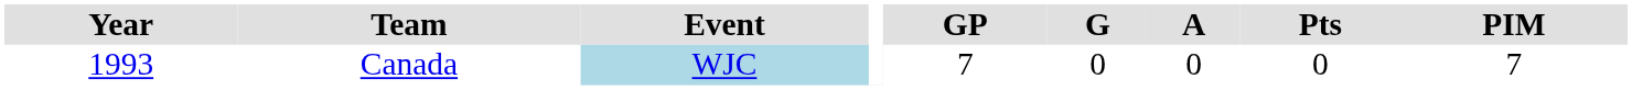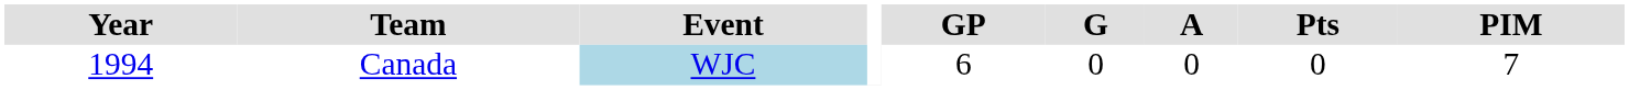 <table border="0" cellpadding="1" cellspacing="0" style="text-align:center; width:50em">
 <tr bgcolor="#e0e0e0">
 <th>Year</th>
 <th>Team</th>
 <th>Event</th>
 <th rowspan="99" bgcolor="#ffffff"></th>
 <th>GP</th>
 <th>G</th>
 <th>A</th>
 <th>Pts</th>
 <th>PIM</th>
 </tr>
 <tr>
-<td><a href='#'>1993</a></td>
+<td><a href='#'>1994</a></td>
 <td><a href='#'>Canada</a></td>
 <td style="background: lightblue;"><a href='#'>WJC</a></td>
-<td>7</td>
+<td>6</td>
 <td>0</td>
 <td>0</td>
 <td>0</td>
 <td>7</td>
 </tr>
 </table>
